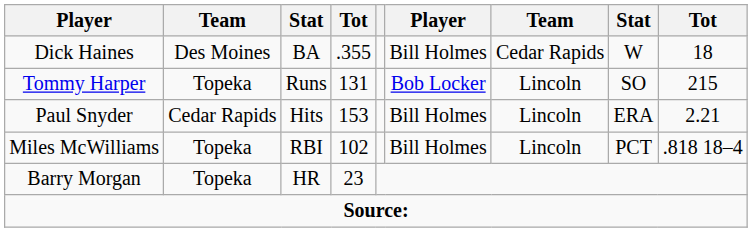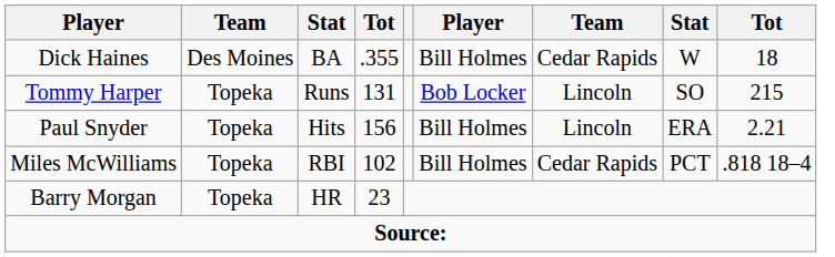 <table class="wikitable" style="text-align:center">
 <tr>
 <th>Player</th>
 <th>Team</th>
 <th>Stat</th>
 <th>Tot</th>
 <th></th>
 <th>Player</th>
 <th>Team</th>
 <th>Stat</th>
 <th>Tot</th>
 </tr>
 <tr>
 <td>Dick Haines</td>
 <td>Des Moines</td>
 <td>BA</td>
 <td>.355</td>
 <td></td>
 <td>Bill Holmes</td>
 <td>Cedar Rapids</td>
 <td>W</td>
 <td>18</td>
 </tr>
 <tr>
 <td><a href='#'>Tommy Harper</a></td>
 <td>Topeka</td>
 <td>Runs</td>
 <td>131</td>
 <td></td>
 <td><a href='#'>Bob Locker</a></td>
 <td>Lincoln</td>
 <td>SO</td>
 <td>215</td>
 </tr>
 <tr>
 <td>Paul Snyder</td>
-<td>Cedar Rapids</td>
+<td>Topeka</td>
 <td>Hits</td>
-<td>153</td>
+<td>156</td>
 <td></td>
 <td>Bill Holmes</td>
 <td>Lincoln</td>
 <td>ERA</td>
 <td>2.21</td>
 </tr>
 <tr>
 <td>Miles McWilliams</td>
 <td>Topeka</td>
 <td>RBI</td>
 <td>102</td>
 <td></td>
 <td>Bill Holmes</td>
-<td>Lincoln</td>
+<td>Cedar Rapids</td>
 <td>PCT</td>
 <td>.818 18–4</td>
 </tr>
 <tr>
 <td>Barry Morgan</td>
 <td>Topeka</td>
 <td>HR</td>
 <td>23</td>
 </tr>
 <tr>
 <td colspan="9" style="text-align: center;"><strong>Source:</strong></td>
 </tr>
 </table>
